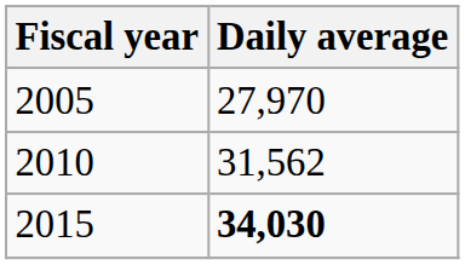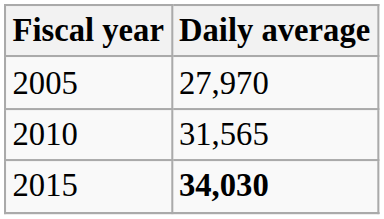 <table class="wikitable">
 <tr>
 <th>Fiscal year</th>
 <th>Daily average</th>
 </tr>
 <tr>
 <td>2005</td>
 <td>27,970</td>
 </tr>
 <tr>
 <td>2010</td>
-<td>31,562</td>
+<td>31,565</td>
 </tr>
 <tr>
 <td>2015</td>
 <td><strong>34,030</strong></td>
 </tr>
 <tr>
 </tr>
 </table>
